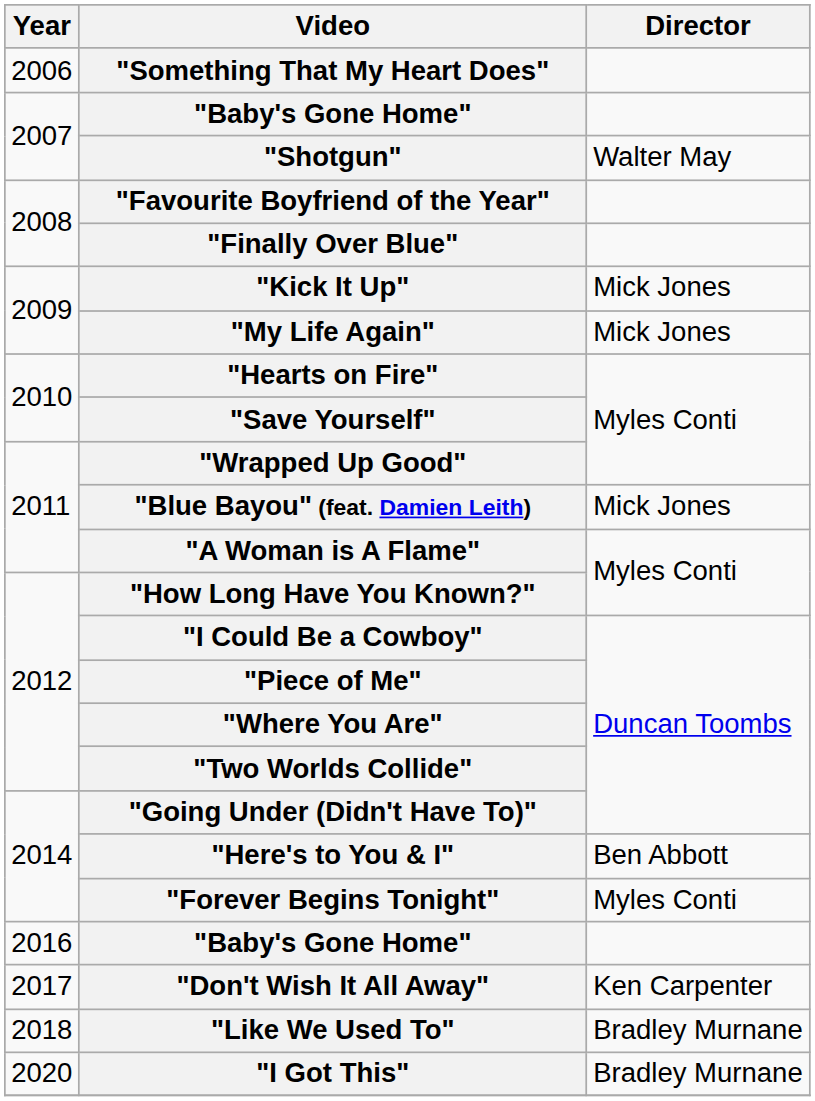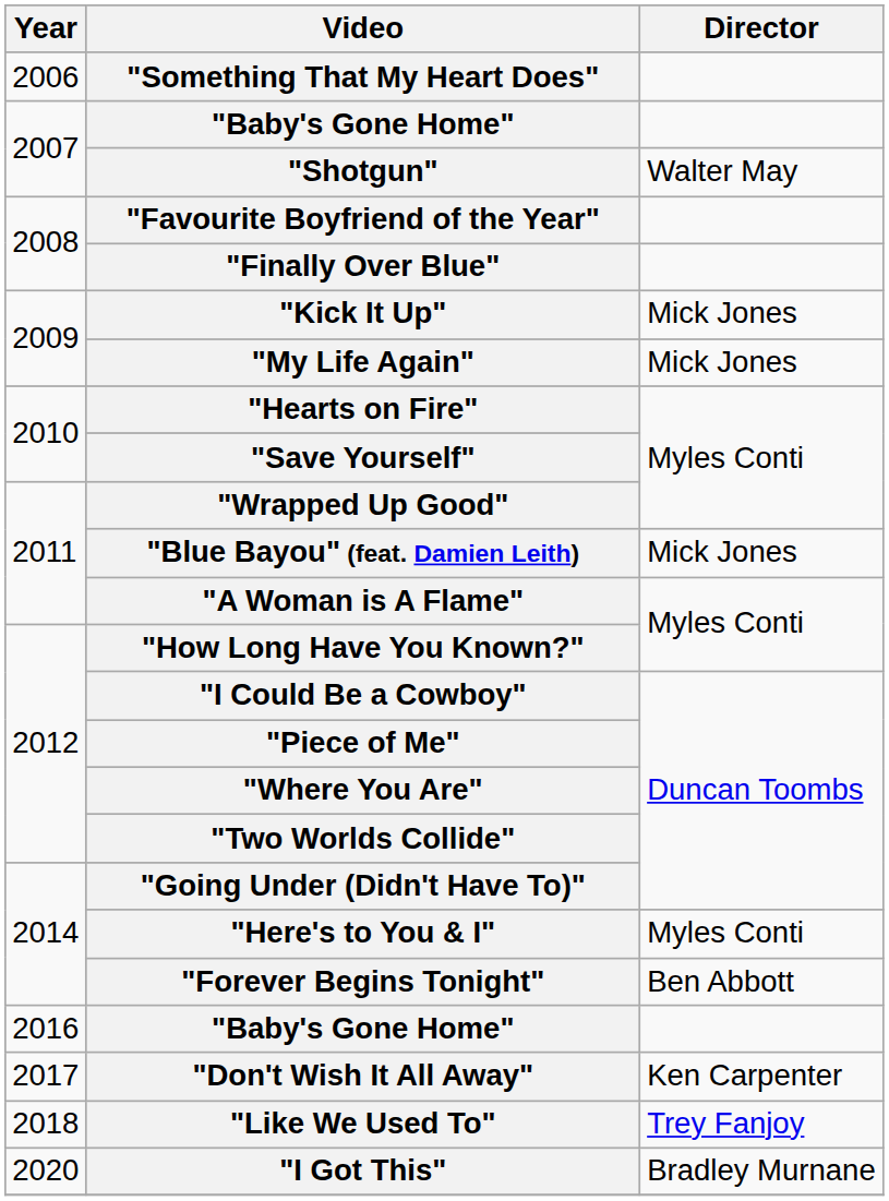 <table class="wikitable plainrowheaders">
 <tr>
 <th>Year</th>
 <th style="width:18em;">Video</th>
 <th>Director</th>
 </tr>
 <tr>
 <td>2006</td>
 <th scope="row">"Something That My Heart Does"</th>
 <td></td>
 </tr>
 <tr>
 <td rowspan="2">2007</td>
 <th scope="row">"Baby's Gone Home"</th>
 <td></td>
 </tr>
 <tr>
 <th scope="row">"Shotgun"</th>
 <td>Walter May</td>
 </tr>
 <tr>
 <td rowspan="2">2008</td>
 <th scope="row">"Favourite Boyfriend of the Year"</th>
 <td></td>
 </tr>
 <tr>
 <th scope="row">"Finally Over Blue"</th>
 <td></td>
 </tr>
 <tr>
 <td rowspan="2">2009</td>
 <th scope="row">"Kick It Up"</th>
 <td>Mick Jones</td>
 </tr>
 <tr>
 <th scope="row">"My Life Again"</th>
 <td>Mick Jones</td>
 </tr>
 <tr>
 <td rowspan="2">2010</td>
 <th scope="row">"Hearts on Fire"</th>
 <td rowspan="3">Myles Conti</td>
 </tr>
 <tr>
 <th scope="row">"Save Yourself"</th>
 </tr>
 <tr>
 <td rowspan="3">2011</td>
 <th scope="row">"Wrapped Up Good"</th>
 </tr>
 <tr>
 <th scope="row">"Blue Bayou"<small> (feat. <a href='#'>Damien Leith</a>)</small></th>
 <td>Mick Jones</td>
 </tr>
 <tr>
 <th scope="row">"A Woman is A Flame"</th>
 <td rowspan="2">Myles Conti</td>
 </tr>
 <tr>
 <td rowspan="5">2012</td>
 <th scope="row">"How Long Have You Known?"</th>
 </tr>
 <tr>
 <th scope="row">"I Could Be a Cowboy"</th>
 <td rowspan="5"><a href='#'>Duncan Toombs</a></td>
 </tr>
 <tr>
 <th scope="row">"Piece of Me"</th>
 </tr>
 <tr>
 <th scope="row">"Where You Are"</th>
 </tr>
 <tr>
 <th scope="row">"Two Worlds Collide"</th>
 </tr>
 <tr>
 <td rowspan="3">2014</td>
 <th scope="row">"Going Under (Didn't Have To)"</th>
 </tr>
 <tr>
 <th scope="row">"Here's to You & I"</th>
-<td>Ben Abbott</td>
+<td>Myles Conti</td>
 </tr>
 <tr>
 <th scope="row">"Forever Begins Tonight"</th>
-<td>Myles Conti</td>
+<td>Ben Abbott</td>
 </tr>
 <tr>
 <td>2016</td>
 <th scope="row">"Baby's Gone Home"</th>
 <td></td>
 </tr>
 <tr>
 <td>2017</td>
 <th scope="row">"Don't Wish It All Away"</th>
 <td>Ken Carpenter</td>
 </tr>
 <tr>
 <td>2018</td>
 <th scope="row">"Like We Used To"</th>
-<td>Bradley Murnane</td>
+<td><a href='#'>Trey Fanjoy</a></td>
 </tr>
 <tr>
 <td>2020</td>
 <th scope="row">"I Got This"</th>
 <td>Bradley Murnane</td>
 </tr>
 <tr>
 </tr>
 </table>
